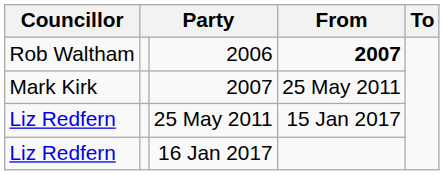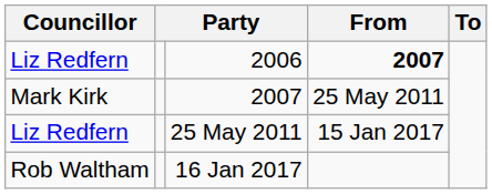 <table class=wikitable>
 <tr>
 <th>Councillor</th>
 <th colspan=2>Party</th>
 <th>From</th>
 <th>To</th>
 </tr>
 <tr>
-<td>Rob Waltham</td>
+<td><a href='#'>Liz Redfern</a></td>
 <td></td>
 <td align=right>2006</td>
 <td align=right><strong>2007</strong></td>
 </tr>
 <tr>
 <td>Mark Kirk</td>
 <td></td>
 <td align=right>2007</td>
 <td align=right>25 May 2011</td>
 </tr>
 <tr>
 <td><a href='#'>Liz Redfern</a></td>
 <td></td>
 <td align=right>25 May 2011</td>
 <td align=right>15 Jan 2017</td>
 </tr>
 <tr>
-<td><a href='#'>Liz Redfern</a></td>
+<td>Rob Waltham</td>
 <td></td>
 <td align=right>16 Jan 2017</td>
 <td align=right></td>
 </tr>
 </table>
